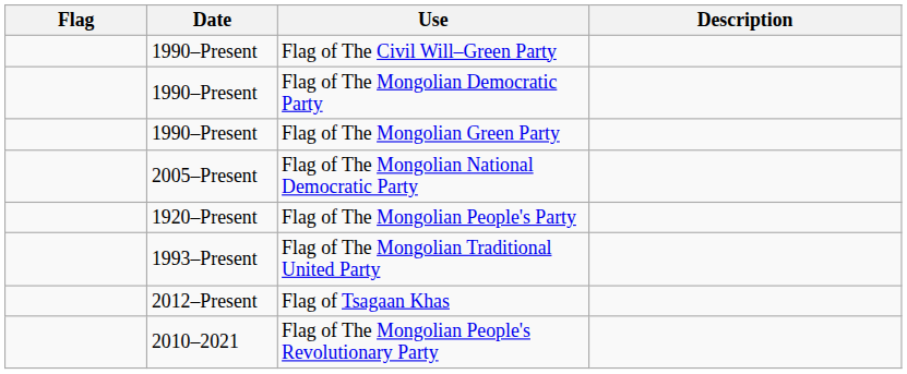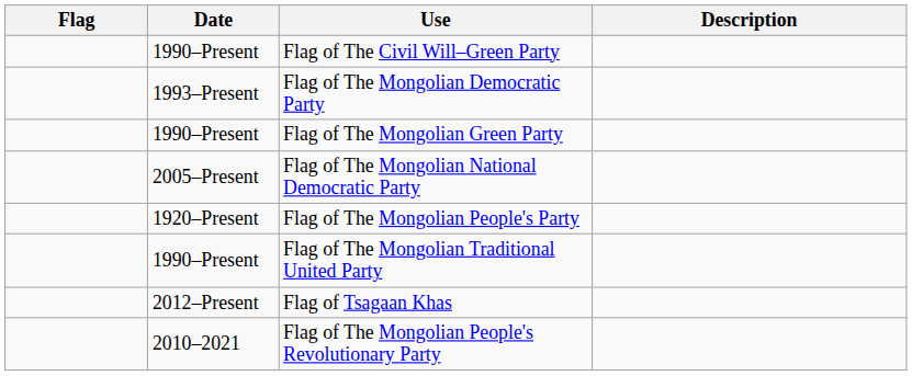 <table class="wikitable">
 <tr>
 <th style="width:110px;">Flag</th>
 <th style="width:100px;">Date</th>
 <th style="width:250px;">Use</th>
 <th style="width:250px;">Description</th>
 </tr>
 <tr>
 <td></td>
 <td>1990–Present</td>
 <td>Flag of The <a href='#'>Civil Will–Green Party</a></td>
 <td></td>
 </tr>
 <tr>
 <td></td>
-<td>1990–Present</td>
+<td>1993–Present</td>
 <td>Flag of The <a href='#'>Mongolian Democratic Party</a></td>
 <td></td>
 </tr>
 <tr>
 <td></td>
 <td>1990–Present</td>
 <td>Flag of The <a href='#'>Mongolian Green Party</a></td>
 <td></td>
 </tr>
 <tr>
 <td></td>
 <td>2005–Present</td>
 <td>Flag of The <a href='#'>Mongolian National Democratic Party</a></td>
 <td></td>
 </tr>
 <tr>
 <td></td>
 <td>1920–Present</td>
 <td>Flag of The <a href='#'>Mongolian People's Party</a></td>
 <td></td>
 </tr>
 <tr>
 <td></td>
-<td>1993–Present</td>
+<td>1990–Present</td>
 <td>Flag of The <a href='#'>Mongolian Traditional United Party</a></td>
 <td></td>
 </tr>
 <tr>
 <td></td>
 <td>2012–Present</td>
 <td>Flag of <a href='#'>Tsagaan Khas</a></td>
 <td></td>
 </tr>
 <tr>
 <td></td>
 <td>2010–2021</td>
 <td>Flag of The <a href='#'>Mongolian People's Revolutionary Party</a></td>
 <td></td>
 </tr>
 </table>
